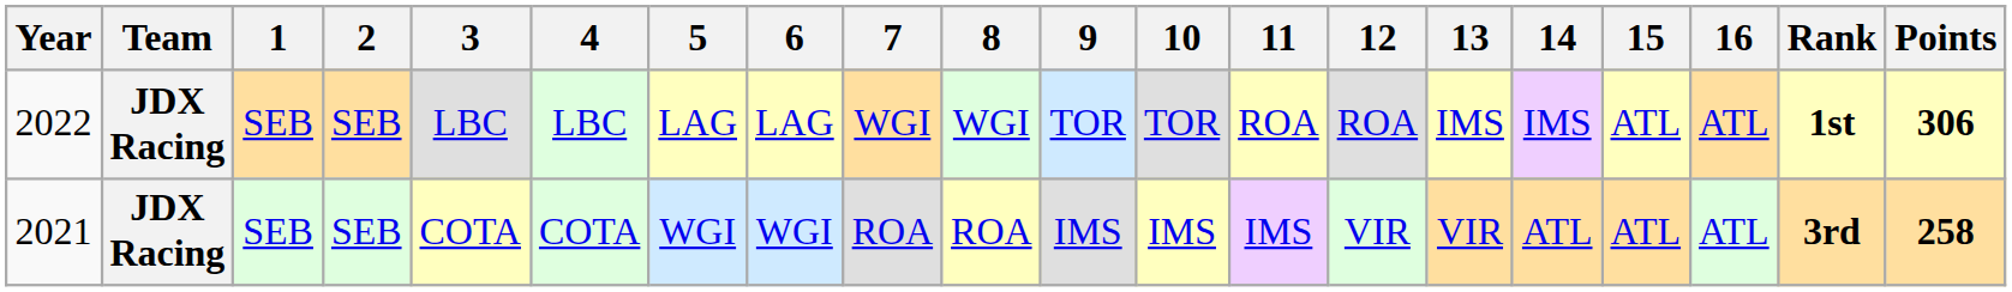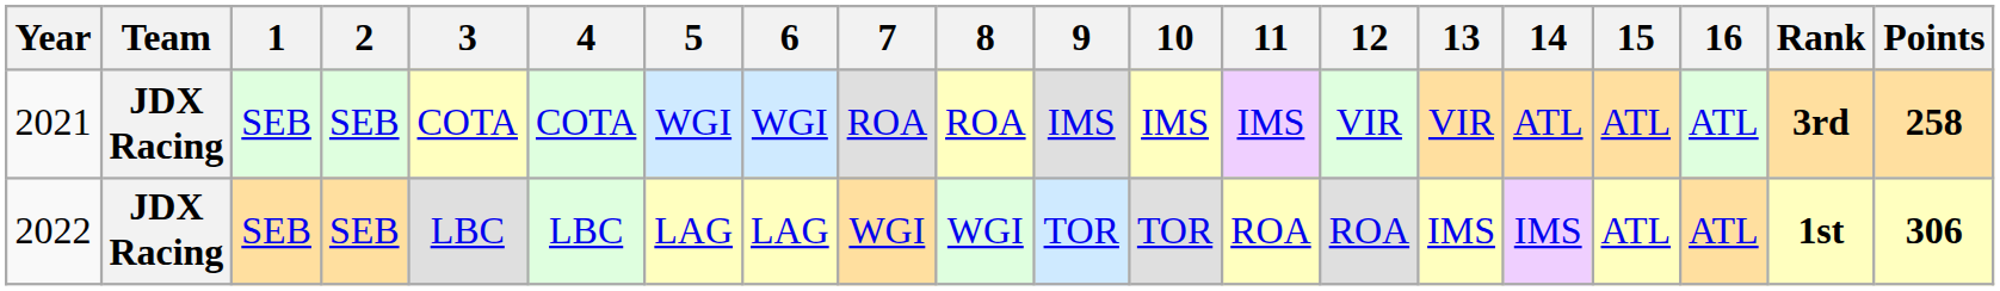 <table class="wikitable" style="text-align:center; font-size:90%">
 <tr>
 <th>Year</th>
 <th>Team</th>
 <th>1</th>
 <th>2</th>
 <th>3</th>
 <th>4</th>
 <th>5</th>
 <th>6</th>
 <th>7</th>
 <th>8</th>
 <th>9</th>
 <th>10</th>
 <th>11</th>
 <th>12</th>
 <th>13</th>
 <th>14</th>
 <th>15</th>
 <th>16</th>
 <th>Rank</th>
 <th>Points</th>
 </tr>
 <tr>
+<td>2021</td>
+<th>JDX Racing</th>
+<td style="background:#DFFFDF;"><a href='#'>SEB</a><br></td>
+<td style="background:#DFFFDF;"><a href='#'>SEB</a><br></td>
+<td style="background:#FFFFBF;"><a href='#'>COTA</a><br></td>
+<td style="background:#DFFFDF;"><a href='#'>COTA</a><br></td>
+<td style="background:#CFEAFF;"><a href='#'>WGI</a><br></td>
+<td style="background:#CFEAFF;"><a href='#'>WGI</a><br></td>
+<td style="background:#DFDFDF;"><a href='#'>ROA</a><br></td>
+<td style="background:#FFFFBF;"><a href='#'>ROA</a><br></td>
+<td style="background:#DFDFDF;"><a href='#'>IMS</a><br></td>
+<td style="background:#FFFFBF;"><a href='#'>IMS</a><br></td>
+<td style="background:#EFCFFF;"><a href='#'>IMS</a><br></td>
+<td style="background:#DFFFDF;"><a href='#'>VIR</a><br></td>
+<td style="background:#FFDF9F;"><a href='#'>VIR</a><br></td>
+<td style="background:#FFDF9F;"><a href='#'>ATL</a><br></td>
+<td style="background:#FFDF9F;"><a href='#'>ATL</a><br></td>
+<td style="background:#DFFFDF;"><a href='#'>ATL</a><br></td>
+<th style="background:#FFDF9F;">3rd</th>
+<th style="background:#FFDF9F;">258</th>
+</tr>
+<tr>
 <td>2022</td>
 <th>JDX Racing</th>
 <td style="background:#FFDF9F;"><a href='#'>SEB</a><br></td>
 <td style="background:#FFDF9F;"><a href='#'>SEB</a><br></td>
 <td style="background:#DFDFDF;"><a href='#'>LBC</a><br></td>
 <td style="background:#DFFFDF;"><a href='#'>LBC</a><br></td>
 <td style="background:#FFFFBF;"><a href='#'>LAG</a><br></td>
 <td style="background:#FFFFBF;"><a href='#'>LAG</a><br></td>
 <td style="background:#FFDF9F;"><a href='#'>WGI</a><br></td>
 <td style="background:#DFFFDF;"><a href='#'>WGI</a><br></td>
 <td style="background:#CFEAFF;"><a href='#'>TOR</a><br></td>
 <td style="background:#DFDFDF;"><a href='#'>TOR</a><br></td>
 <td style="background:#FFFFBF;"><a href='#'>ROA</a><br></td>
 <td style="background:#DFDFDF;"><a href='#'>ROA</a><br></td>
 <td style="background:#FFFFBF;"><a href='#'>IMS</a><br></td>
 <td style="background:#EFCFFF;"><a href='#'>IMS</a><br></td>
 <td style="background:#FFFFBF;"><a href='#'>ATL</a><br></td>
 <td style="background:#FFDF9F;"><a href='#'>ATL</a><br></td>
 <th style="background:#FFFFBF;">1st</th>
 <th style="background:#FFFFBF;">306</th>
 </tr>
-<tr>
-<td>2021</td>
-<th>JDX Racing</th>
-<td style="background:#DFFFDF;"><a href='#'>SEB</a><br></td>
-<td style="background:#DFFFDF;"><a href='#'>SEB</a><br></td>
-<td style="background:#FFFFBF;"><a href='#'>COTA</a><br></td>
-<td style="background:#DFFFDF;"><a href='#'>COTA</a><br></td>
-<td style="background:#CFEAFF;"><a href='#'>WGI</a><br></td>
-<td style="background:#CFEAFF;"><a href='#'>WGI</a><br></td>
-<td style="background:#DFDFDF;"><a href='#'>ROA</a><br></td>
-<td style="background:#FFFFBF;"><a href='#'>ROA</a><br></td>
-<td style="background:#DFDFDF;"><a href='#'>IMS</a><br></td>
-<td style="background:#FFFFBF;"><a href='#'>IMS</a><br></td>
-<td style="background:#EFCFFF;"><a href='#'>IMS</a><br></td>
-<td style="background:#DFFFDF;"><a href='#'>VIR</a><br></td>
-<td style="background:#FFDF9F;"><a href='#'>VIR</a><br></td>
-<td style="background:#FFDF9F;"><a href='#'>ATL</a><br></td>
-<td style="background:#FFDF9F;"><a href='#'>ATL</a><br></td>
-<td style="background:#DFFFDF;"><a href='#'>ATL</a><br></td>
-<th style="background:#FFDF9F;">3rd</th>
-<th style="background:#FFDF9F;">258</th>
-</tr>
 </table>
